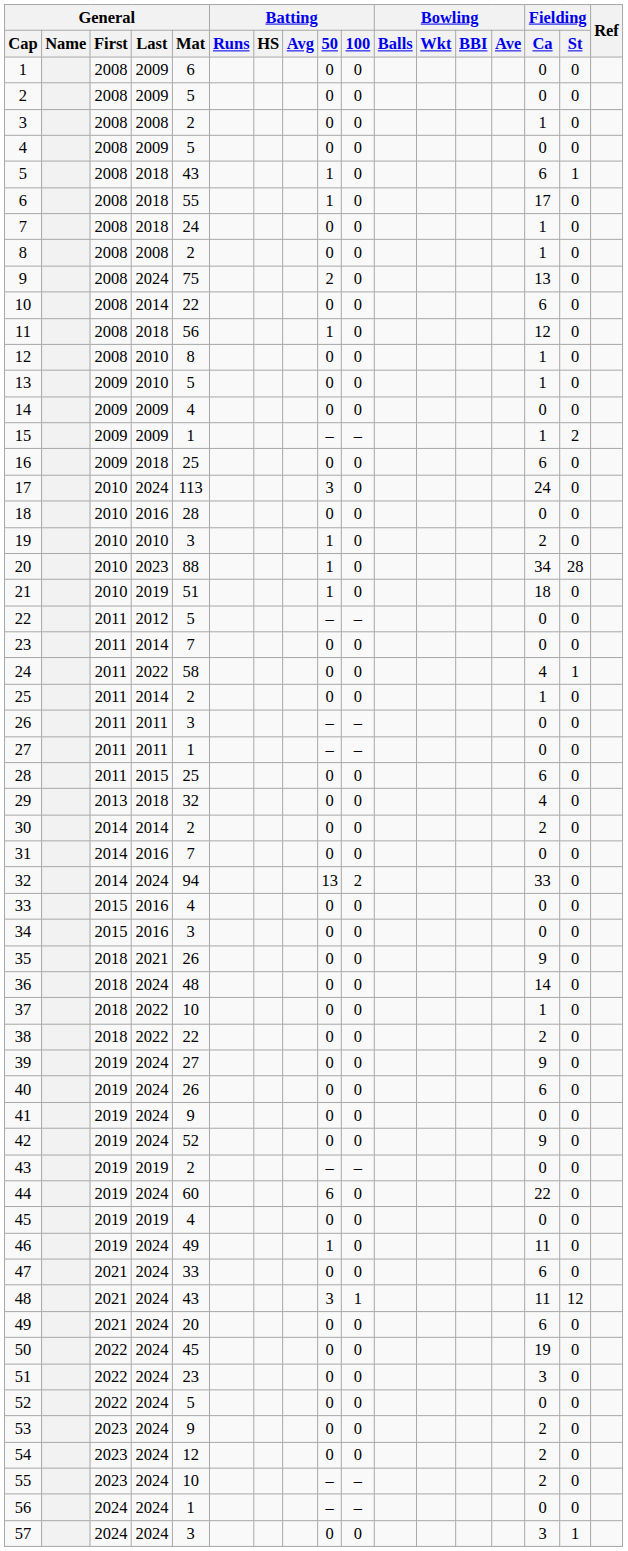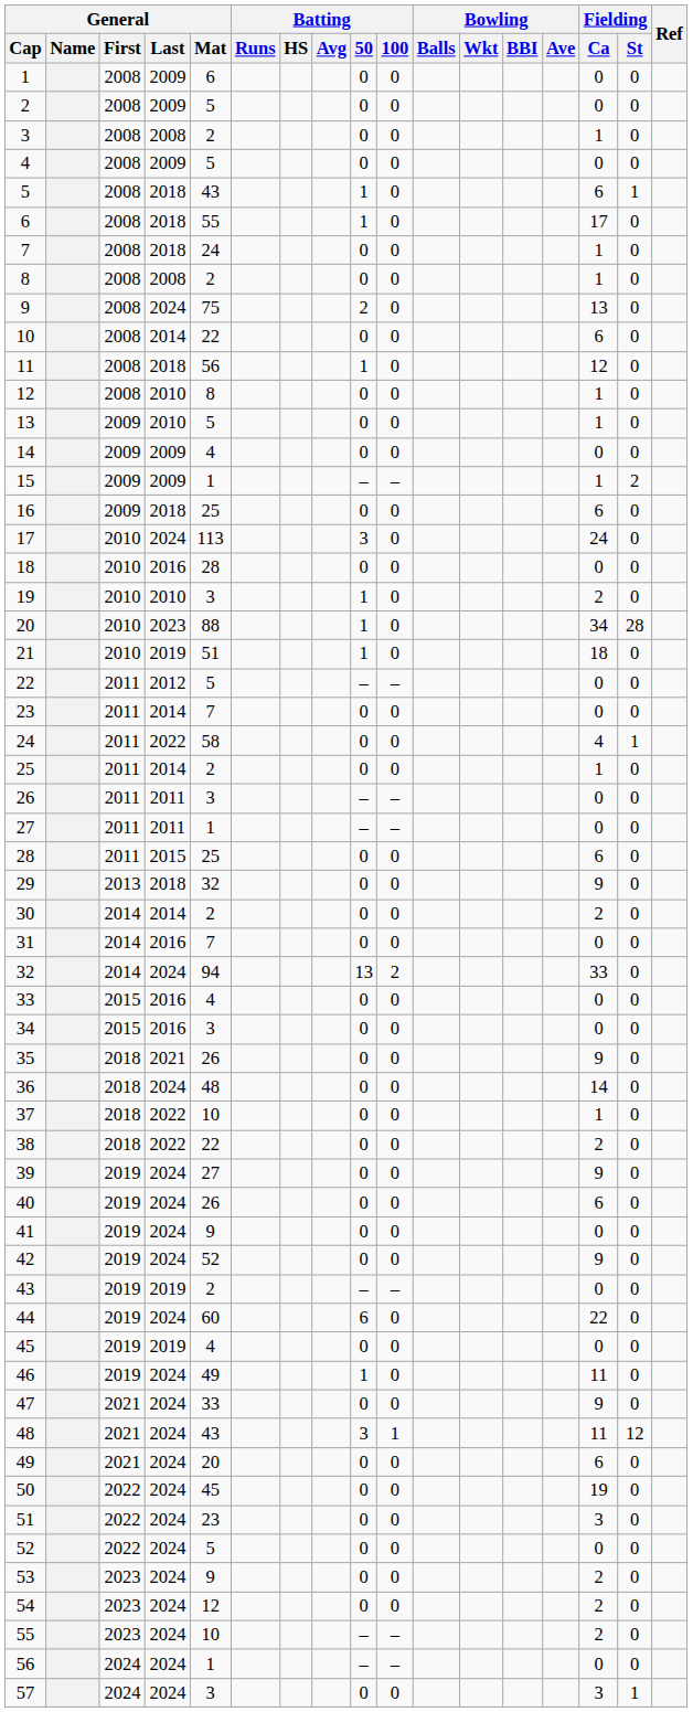 <table class="wikitable plainrowheaders sortable">
 <tr align="center">
 <th scope="col" colspan=5 class="unsortable">General</th>
 <th scope="col" colspan=5 class="unsortable"><a href='#'>Batting</a></th>
 <th scope="col" colspan=4 class="unsortable"><a href='#'>Bowling</a></th>
 <th colspan="2"><a href='#'>Fielding</a></th>
 <th scope="col" rowspan=2 class="unsortable">Ref</th>
 </tr>
 <tr align="center"h! scope="col"|No.>
 <th scope="col">Cap</th>
 <th scope="col">Name</th>
 <th scope="col">First</th>
 <th scope="col">Last</th>
 <th scope="col">Mat</th>
 <th scope="col"><a href='#'>Runs</a></th>
 <th scope="col">HS</th>
 <th scope="col"><a href='#'>Avg</a></th>
 <th scope="col"><a href='#'>50</a></th>
 <th scope="col"><a href='#'>100</a></th>
 <th scope="col"><a href='#'>Balls</a></th>
 <th scope="col"><a href='#'>Wkt</a></th>
 <th scope="col"><a href='#'>BBI</a></th>
 <th scope="col"><a href='#'>Ave</a></th>
 <th><a href='#'>Ca</a></th>
 <th><a href='#'>St</a></th>
 </tr>
 <tr align="center">
 <td>1</td>
 <th scope="row"></th>
 <td>2008</td>
 <td>2009</td>
 <td>6</td>
 <td></td>
 <td></td>
 <td></td>
 <td>0</td>
 <td>0</td>
 <td></td>
 <td></td>
 <td></td>
 <td></td>
 <td>0</td>
 <td>0</td>
 <td></td>
 </tr>
 <tr align="center">
 <td>2</td>
 <th scope="row"></th>
 <td>2008</td>
 <td>2009</td>
 <td>5</td>
 <td></td>
 <td></td>
 <td></td>
 <td>0</td>
 <td>0</td>
 <td></td>
 <td></td>
 <td></td>
 <td></td>
 <td>0</td>
 <td>0</td>
 <td></td>
 </tr>
 <tr align="center">
 <td>3</td>
 <th scope="row"></th>
 <td>2008</td>
 <td>2008</td>
 <td>2</td>
 <td></td>
 <td></td>
 <td></td>
 <td>0</td>
 <td>0</td>
 <td></td>
 <td></td>
 <td></td>
 <td></td>
 <td>1</td>
 <td>0</td>
 <td></td>
 </tr>
 <tr align="center">
 <td>4</td>
 <th scope="row"></th>
 <td>2008</td>
 <td>2009</td>
 <td>5</td>
 <td></td>
 <td></td>
 <td></td>
 <td>0</td>
 <td>0</td>
 <td></td>
 <td></td>
 <td></td>
 <td></td>
 <td>0</td>
 <td>0</td>
 <td></td>
 </tr>
 <tr align="center">
 <td>5</td>
 <th scope="row"></th>
 <td>2008</td>
 <td>2018</td>
 <td>43</td>
 <td></td>
 <td></td>
 <td></td>
 <td>1</td>
 <td>0</td>
 <td></td>
 <td></td>
 <td></td>
 <td></td>
 <td>6</td>
 <td>1</td>
 <td></td>
 </tr>
 <tr align="center">
 <td>6</td>
 <th scope="row"></th>
 <td>2008</td>
 <td>2018</td>
 <td>55</td>
 <td></td>
 <td></td>
 <td></td>
 <td>1</td>
 <td>0</td>
 <td></td>
 <td></td>
 <td></td>
 <td></td>
 <td>17</td>
 <td>0</td>
 <td></td>
 </tr>
 <tr align="center">
 <td>7</td>
 <th scope="row"></th>
 <td>2008</td>
 <td>2018</td>
 <td>24</td>
 <td></td>
 <td></td>
 <td></td>
 <td>0</td>
 <td>0</td>
 <td></td>
 <td></td>
 <td></td>
 <td></td>
 <td>1</td>
 <td>0</td>
 <td></td>
 </tr>
 <tr align="center">
 <td>8</td>
 <th scope="row"></th>
 <td>2008</td>
 <td>2008</td>
 <td>2</td>
 <td></td>
 <td></td>
 <td></td>
 <td>0</td>
 <td>0</td>
 <td></td>
 <td></td>
 <td></td>
 <td></td>
 <td>1</td>
 <td>0</td>
 <td></td>
 </tr>
 <tr align="center">
 <td>9</td>
 <th scope="row"></th>
 <td>2008</td>
 <td>2024</td>
 <td>75</td>
 <td></td>
 <td></td>
 <td></td>
 <td>2</td>
 <td>0</td>
 <td></td>
 <td></td>
 <td></td>
 <td></td>
 <td>13</td>
 <td>0</td>
 <td></td>
 </tr>
 <tr align="center">
 <td>10</td>
 <th scope="row"></th>
 <td>2008</td>
 <td>2014</td>
 <td>22</td>
 <td></td>
 <td></td>
 <td></td>
 <td>0</td>
 <td>0</td>
 <td></td>
 <td></td>
 <td></td>
 <td></td>
 <td>6</td>
 <td>0</td>
 <td></td>
 </tr>
 <tr align="center">
 <td>11</td>
 <th scope="row"></th>
 <td>2008</td>
 <td>2018</td>
 <td>56</td>
 <td></td>
 <td></td>
 <td></td>
 <td>1</td>
 <td>0</td>
 <td></td>
 <td></td>
 <td></td>
 <td></td>
 <td>12</td>
 <td>0</td>
 <td></td>
 </tr>
 <tr align="center">
 <td>12</td>
 <th scope="row"></th>
 <td>2008</td>
 <td>2010</td>
 <td>8</td>
 <td></td>
 <td></td>
 <td></td>
 <td>0</td>
 <td>0</td>
 <td></td>
 <td></td>
 <td></td>
 <td></td>
 <td>1</td>
 <td>0</td>
 <td></td>
 </tr>
 <tr align="center">
 <td>13</td>
 <th scope="row"></th>
 <td>2009</td>
 <td>2010</td>
 <td>5</td>
 <td></td>
 <td></td>
 <td></td>
 <td>0</td>
 <td>0</td>
 <td></td>
 <td></td>
 <td></td>
 <td></td>
 <td>1</td>
 <td>0</td>
 <td></td>
 </tr>
 <tr align="center">
 <td>14</td>
 <th scope="row"></th>
 <td>2009</td>
 <td>2009</td>
 <td>4</td>
 <td></td>
 <td></td>
 <td></td>
 <td>0</td>
 <td>0</td>
 <td></td>
 <td></td>
 <td></td>
 <td></td>
 <td>0</td>
 <td>0</td>
 <td></td>
 </tr>
 <tr align="center">
 <td>15</td>
 <th scope="row"></th>
 <td>2009</td>
 <td>2009</td>
 <td>1</td>
 <td></td>
 <td></td>
 <td></td>
 <td>–</td>
 <td>–</td>
 <td></td>
 <td></td>
 <td></td>
 <td></td>
 <td>1</td>
 <td>2</td>
 <td></td>
 </tr>
 <tr align="center">
 <td>16</td>
 <th scope="row"></th>
 <td>2009</td>
 <td>2018</td>
 <td>25</td>
 <td></td>
 <td></td>
 <td></td>
 <td>0</td>
 <td>0</td>
 <td></td>
 <td></td>
 <td></td>
 <td></td>
 <td>6</td>
 <td>0</td>
 <td></td>
 </tr>
 <tr align="center">
 <td>17</td>
 <th scope="row"></th>
 <td>2010</td>
 <td>2024</td>
 <td>113</td>
 <td></td>
 <td></td>
 <td></td>
 <td>3</td>
 <td>0</td>
 <td></td>
 <td></td>
 <td></td>
 <td></td>
 <td>24</td>
 <td>0</td>
 <td></td>
 </tr>
 <tr align="center">
 <td>18</td>
 <th scope="row"></th>
 <td>2010</td>
 <td>2016</td>
 <td>28</td>
 <td></td>
 <td></td>
 <td></td>
 <td>0</td>
 <td>0</td>
 <td></td>
 <td></td>
 <td></td>
 <td></td>
 <td>0</td>
 <td>0</td>
 <td></td>
 </tr>
 <tr align="center">
 <td>19</td>
 <th scope="row"></th>
 <td>2010</td>
 <td>2010</td>
 <td>3</td>
 <td></td>
 <td></td>
 <td></td>
 <td>1</td>
 <td>0</td>
 <td></td>
 <td></td>
 <td></td>
 <td></td>
 <td>2</td>
 <td>0</td>
 <td></td>
 </tr>
 <tr align="center">
 <td>20</td>
 <th scope="row"></th>
 <td>2010</td>
 <td>2023</td>
 <td>88</td>
 <td></td>
 <td></td>
 <td></td>
 <td>1</td>
 <td>0</td>
 <td></td>
 <td></td>
 <td></td>
 <td></td>
 <td>34</td>
 <td>28</td>
 <td></td>
 </tr>
 <tr align="center">
 <td>21</td>
 <th scope="row"></th>
 <td>2010</td>
 <td>2019</td>
 <td>51</td>
 <td></td>
 <td></td>
 <td></td>
 <td>1</td>
 <td>0</td>
 <td></td>
 <td></td>
 <td></td>
 <td></td>
 <td>18</td>
 <td>0</td>
 <td></td>
 </tr>
 <tr align="center">
 <td>22</td>
 <th scope="row"></th>
 <td>2011</td>
 <td>2012</td>
 <td>5</td>
 <td></td>
 <td></td>
 <td></td>
 <td>–</td>
 <td>–</td>
 <td></td>
 <td></td>
 <td></td>
 <td></td>
 <td>0</td>
 <td>0</td>
 <td></td>
 </tr>
 <tr align="center">
 <td>23</td>
 <th scope="row"></th>
 <td>2011</td>
 <td>2014</td>
 <td>7</td>
 <td></td>
 <td></td>
 <td></td>
 <td>0</td>
 <td>0</td>
 <td></td>
 <td></td>
 <td></td>
 <td></td>
 <td>0</td>
 <td>0</td>
 <td></td>
 </tr>
 <tr align="center">
 <td>24</td>
 <th scope="row"></th>
 <td>2011</td>
 <td>2022</td>
 <td>58</td>
 <td></td>
 <td></td>
 <td></td>
 <td>0</td>
 <td>0</td>
 <td></td>
 <td></td>
 <td></td>
 <td></td>
 <td>4</td>
 <td>1</td>
 <td></td>
 </tr>
 <tr align="center">
 <td>25</td>
 <th scope="row"></th>
 <td>2011</td>
 <td>2014</td>
 <td>2</td>
 <td></td>
 <td></td>
 <td></td>
 <td>0</td>
 <td>0</td>
 <td></td>
 <td></td>
 <td></td>
 <td></td>
 <td>1</td>
 <td>0</td>
 <td></td>
 </tr>
 <tr align="center">
 <td>26</td>
 <th scope="row"></th>
 <td>2011</td>
 <td>2011</td>
 <td>3</td>
 <td></td>
 <td></td>
 <td></td>
 <td>–</td>
 <td>–</td>
 <td></td>
 <td></td>
 <td></td>
 <td></td>
 <td>0</td>
 <td>0</td>
 <td></td>
 </tr>
 <tr align="center">
 <td>27</td>
 <th scope="row"></th>
 <td>2011</td>
 <td>2011</td>
 <td>1</td>
 <td></td>
 <td></td>
 <td></td>
 <td>–</td>
 <td>–</td>
 <td></td>
 <td></td>
 <td></td>
 <td></td>
 <td>0</td>
 <td>0</td>
 <td></td>
 </tr>
 <tr align="center">
 <td>28</td>
 <th scope="row"></th>
 <td>2011</td>
 <td>2015</td>
 <td>25</td>
 <td></td>
 <td></td>
 <td></td>
 <td>0</td>
 <td>0</td>
 <td></td>
 <td></td>
 <td></td>
 <td></td>
 <td>6</td>
 <td>0</td>
 <td></td>
 </tr>
 <tr align="center">
 <td>29</td>
 <th scope="row"></th>
 <td>2013</td>
 <td>2018</td>
 <td>32</td>
 <td></td>
 <td></td>
 <td></td>
 <td>0</td>
 <td>0</td>
 <td></td>
 <td></td>
 <td></td>
 <td></td>
-<td>4</td>
+<td>9</td>
 <td>0</td>
 <td></td>
 </tr>
 <tr align="center">
 <td>30</td>
 <th scope="row"></th>
 <td>2014</td>
 <td>2014</td>
 <td>2</td>
 <td></td>
 <td></td>
 <td></td>
 <td>0</td>
 <td>0</td>
 <td></td>
 <td></td>
 <td></td>
 <td></td>
 <td>2</td>
 <td>0</td>
 <td></td>
 </tr>
 <tr align="center">
 <td>31</td>
 <th scope="row"></th>
 <td>2014</td>
 <td>2016</td>
 <td>7</td>
 <td></td>
 <td></td>
 <td></td>
 <td>0</td>
 <td>0</td>
 <td></td>
 <td></td>
 <td></td>
 <td></td>
 <td>0</td>
 <td>0</td>
 <td></td>
 </tr>
 <tr align="center">
 <td>32</td>
 <th scope="row"></th>
 <td>2014</td>
 <td>2024</td>
 <td>94</td>
 <td></td>
 <td></td>
 <td></td>
 <td>13</td>
 <td>2</td>
 <td></td>
 <td></td>
 <td></td>
 <td></td>
 <td>33</td>
 <td>0</td>
 <td></td>
 </tr>
 <tr align="center">
 <td>33</td>
 <th scope="row"></th>
 <td>2015</td>
 <td>2016</td>
 <td>4</td>
 <td></td>
 <td></td>
 <td></td>
 <td>0</td>
 <td>0</td>
 <td></td>
 <td></td>
 <td></td>
 <td></td>
 <td>0</td>
 <td>0</td>
 <td></td>
 </tr>
 <tr align="center">
 <td>34</td>
 <th scope="row"></th>
 <td>2015</td>
 <td>2016</td>
 <td>3</td>
 <td></td>
 <td></td>
 <td></td>
 <td>0</td>
 <td>0</td>
 <td></td>
 <td></td>
 <td></td>
 <td></td>
 <td>0</td>
 <td>0</td>
 <td></td>
 </tr>
 <tr align="center">
 <td>35</td>
 <th scope="row"></th>
 <td>2018</td>
 <td>2021</td>
 <td>26</td>
 <td></td>
 <td></td>
 <td></td>
 <td>0</td>
 <td>0</td>
 <td></td>
 <td></td>
 <td></td>
 <td></td>
 <td>9</td>
 <td>0</td>
 <td></td>
 </tr>
 <tr align="center">
 <td>36</td>
 <th scope="row"></th>
 <td>2018</td>
 <td>2024</td>
 <td>48</td>
 <td></td>
 <td></td>
 <td></td>
 <td>0</td>
 <td>0</td>
 <td></td>
 <td></td>
 <td></td>
 <td></td>
 <td>14</td>
 <td>0</td>
 <td></td>
 </tr>
 <tr align="center">
 <td>37</td>
 <th scope="row"></th>
 <td>2018</td>
 <td>2022</td>
 <td>10</td>
 <td></td>
 <td></td>
 <td></td>
 <td>0</td>
 <td>0</td>
 <td></td>
 <td></td>
 <td></td>
 <td></td>
 <td>1</td>
 <td>0</td>
 <td></td>
 </tr>
 <tr align="center">
 <td>38</td>
 <th scope="row"></th>
 <td>2018</td>
 <td>2022</td>
 <td>22</td>
 <td></td>
 <td></td>
 <td></td>
 <td>0</td>
 <td>0</td>
 <td></td>
 <td></td>
 <td></td>
 <td></td>
 <td>2</td>
 <td>0</td>
 <td></td>
 </tr>
 <tr align="center">
 <td>39</td>
 <th scope="row"></th>
 <td>2019</td>
 <td>2024</td>
 <td>27</td>
 <td></td>
 <td></td>
 <td></td>
 <td>0</td>
 <td>0</td>
 <td></td>
 <td></td>
 <td></td>
 <td></td>
 <td>9</td>
 <td>0</td>
 <td></td>
 </tr>
 <tr align="center">
 <td>40</td>
 <th scope="row"></th>
 <td>2019</td>
 <td>2024</td>
 <td>26</td>
 <td></td>
 <td></td>
 <td></td>
 <td>0</td>
 <td>0</td>
 <td></td>
 <td></td>
 <td></td>
 <td></td>
 <td>6</td>
 <td>0</td>
 <td></td>
 </tr>
 <tr align="center">
 <td>41</td>
 <th scope="row"></th>
 <td>2019</td>
 <td>2024</td>
 <td>9</td>
 <td></td>
 <td></td>
 <td></td>
 <td>0</td>
 <td>0</td>
 <td></td>
 <td></td>
 <td></td>
 <td></td>
 <td>0</td>
 <td>0</td>
 <td></td>
 </tr>
 <tr align="center">
 <td>42</td>
 <th scope="row"></th>
 <td>2019</td>
 <td>2024</td>
 <td>52</td>
 <td></td>
 <td></td>
 <td></td>
 <td>0</td>
 <td>0</td>
 <td></td>
 <td></td>
 <td></td>
 <td></td>
 <td>9</td>
 <td>0</td>
 <td></td>
 </tr>
 <tr align="center">
 <td>43</td>
 <th scope="row"></th>
 <td>2019</td>
 <td>2019</td>
 <td>2</td>
 <td></td>
 <td></td>
 <td></td>
 <td>–</td>
 <td>–</td>
 <td></td>
 <td></td>
 <td></td>
 <td></td>
 <td>0</td>
 <td>0</td>
 <td></td>
 </tr>
 <tr align="center">
 <td>44</td>
 <th scope="row"></th>
 <td>2019</td>
 <td>2024</td>
 <td>60</td>
 <td></td>
 <td></td>
 <td></td>
 <td>6</td>
 <td>0</td>
 <td></td>
 <td></td>
 <td></td>
 <td></td>
 <td>22</td>
 <td>0</td>
 <td></td>
 </tr>
 <tr align="center">
 <td>45</td>
 <th scope="row"></th>
 <td>2019</td>
 <td>2019</td>
 <td>4</td>
 <td></td>
 <td></td>
 <td></td>
 <td>0</td>
 <td>0</td>
 <td></td>
 <td></td>
 <td></td>
 <td></td>
 <td>0</td>
 <td>0</td>
 <td></td>
 </tr>
 <tr align="center">
 <td>46</td>
 <th scope="row"></th>
 <td>2019</td>
 <td>2024</td>
 <td>49</td>
 <td></td>
 <td></td>
 <td></td>
 <td>1</td>
 <td>0</td>
 <td></td>
 <td></td>
 <td></td>
 <td></td>
 <td>11</td>
 <td>0</td>
 <td></td>
 </tr>
 <tr align="center">
 <td>47</td>
 <th scope="row"></th>
 <td>2021</td>
 <td>2024</td>
 <td>33</td>
 <td></td>
 <td></td>
 <td></td>
 <td>0</td>
 <td>0</td>
 <td></td>
 <td></td>
 <td></td>
 <td></td>
-<td>6</td>
+<td>9</td>
 <td>0</td>
 <td></td>
 </tr>
 <tr align="center">
 <td>48</td>
 <th scope="row"></th>
 <td>2021</td>
 <td>2024</td>
 <td>43</td>
 <td></td>
 <td></td>
 <td></td>
 <td>3</td>
 <td>1</td>
 <td></td>
 <td></td>
 <td></td>
 <td></td>
 <td>11</td>
 <td>12</td>
 <td></td>
 </tr>
 <tr align="center">
 <td>49</td>
 <th scope="row"></th>
 <td>2021</td>
 <td>2024</td>
 <td>20</td>
 <td></td>
 <td></td>
 <td></td>
 <td>0</td>
 <td>0</td>
 <td></td>
 <td></td>
 <td></td>
 <td></td>
 <td>6</td>
 <td>0</td>
 <td></td>
 </tr>
 <tr align="center">
 <td>50</td>
 <th scope="row"></th>
 <td>2022</td>
 <td>2024</td>
 <td>45</td>
 <td></td>
 <td></td>
 <td></td>
 <td>0</td>
 <td>0</td>
 <td></td>
 <td></td>
 <td></td>
 <td></td>
 <td>19</td>
 <td>0</td>
 <td></td>
 </tr>
 <tr align="center">
 <td>51</td>
 <th scope="row"></th>
 <td>2022</td>
 <td>2024</td>
 <td>23</td>
 <td></td>
 <td></td>
 <td></td>
 <td>0</td>
 <td>0</td>
 <td></td>
 <td></td>
 <td></td>
 <td></td>
 <td>3</td>
 <td>0</td>
 <td></td>
 </tr>
 <tr align="center">
 <td>52</td>
 <th scope="row"></th>
 <td>2022</td>
 <td>2024</td>
 <td>5</td>
 <td></td>
 <td></td>
 <td></td>
 <td>0</td>
 <td>0</td>
 <td></td>
 <td></td>
 <td></td>
 <td></td>
 <td>0</td>
 <td>0</td>
 <td></td>
 </tr>
 <tr align="center">
 <td>53</td>
 <th scope="row"></th>
 <td>2023</td>
 <td>2024</td>
 <td>9</td>
 <td></td>
 <td></td>
 <td></td>
 <td>0</td>
 <td>0</td>
 <td></td>
 <td></td>
 <td></td>
 <td></td>
 <td>2</td>
 <td>0</td>
 <td></td>
 </tr>
 <tr align="center">
 <td>54</td>
 <th scope="row"></th>
 <td>2023</td>
 <td>2024</td>
 <td>12</td>
 <td></td>
 <td></td>
 <td></td>
 <td>0</td>
 <td>0</td>
 <td></td>
 <td></td>
 <td></td>
 <td></td>
 <td>2</td>
 <td>0</td>
 <td></td>
 </tr>
 <tr align="center">
 <td>55</td>
 <th scope="row"></th>
 <td>2023</td>
 <td>2024</td>
 <td>10</td>
 <td></td>
 <td></td>
 <td></td>
 <td>–</td>
 <td>–</td>
 <td></td>
 <td></td>
 <td></td>
 <td></td>
 <td>2</td>
 <td>0</td>
 <td></td>
 </tr>
 <tr align="center">
 <td>56</td>
 <th scope="row"></th>
 <td>2024</td>
 <td>2024</td>
 <td>1</td>
 <td></td>
 <td></td>
 <td></td>
 <td>–</td>
 <td>–</td>
 <td></td>
 <td></td>
 <td></td>
 <td></td>
 <td>0</td>
 <td>0</td>
 <td></td>
 </tr>
 <tr align="center">
 <td>57</td>
 <th scope="row"></th>
 <td>2024</td>
 <td>2024</td>
 <td>3</td>
 <td></td>
 <td></td>
 <td></td>
 <td>0</td>
 <td>0</td>
 <td></td>
 <td></td>
 <td></td>
 <td></td>
 <td>3</td>
 <td>1</td>
 <td></td>
 </tr>
 </table>
